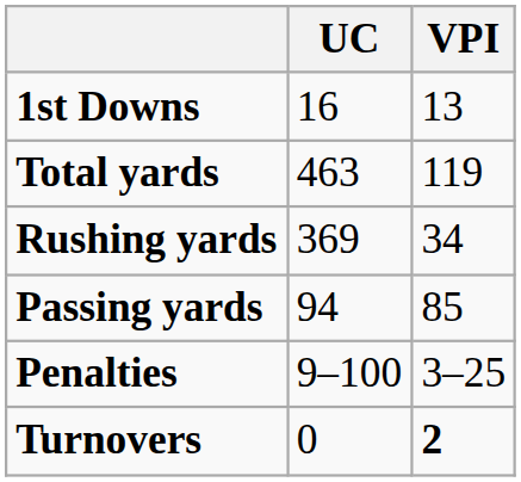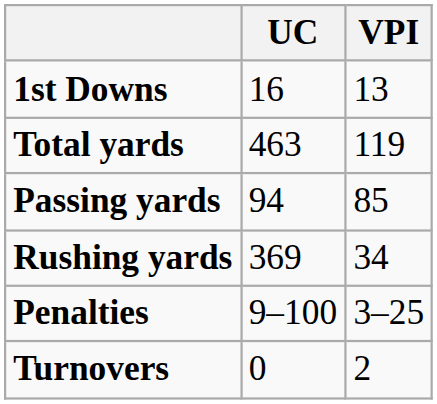 <table class="wikitable">
 <tr>
 <th></th>
 <th>UC</th>
 <th>VPI</th>
 </tr>
 <tr>
 <td><strong>1st Downs</strong></td>
 <td>16</td>
 <td>13</td>
 </tr>
 <tr>
 <td><strong>Total yards</strong></td>
 <td>463</td>
 <td>119</td>
 </tr>
 <tr>
+<td><strong>Passing yards</strong></td>
+<td>94</td>
+<td>85</td>
+</tr>
+<tr>
 <td><strong>Rushing yards</strong></td>
 <td>369</td>
 <td>34</td>
-</tr>
-<tr>
-<td><strong>Passing yards</strong></td>
-<td>94</td>
-<td>85</td>
 </tr>
 <tr>
 <td><strong>Penalties</strong></td>
 <td>9–100</td>
 <td>3–25</td>
 </tr>
 <tr>
 <td><strong>Turnovers</strong></td>
 <td>0</td>
-<td><strong>2</strong></td>
+<td>2</td>
 </tr>
 </table>
